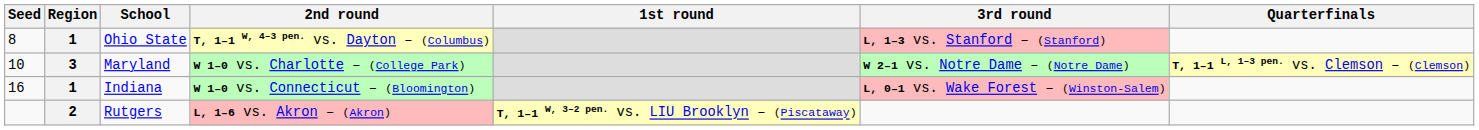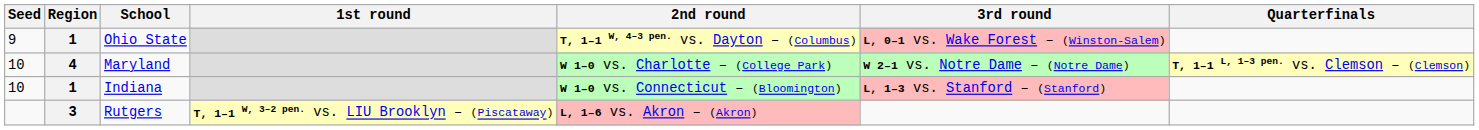 <table class="sortable wikitable" style="white-space:nowrap; font-size:90%;">
 <tr>
 <th>Seed</th>
 <th>Region</th>
 <th>School</th>
+<th>1st round</th>
 <th>2nd round</th>
-<th>1st round</th>
 <th>3rd round</th>
 <th>Quarterfinals</th>
 </tr>
 <tr>
-<td>8</td>
+<td>9</td>
 <th>1</th>
 <td><a href='#'>Ohio State</a></td>
+<td bgcolor=#ddd></td>
 <td style="background:#FFB;"><small><strong>T, 1–1 <sup>W, 4–3 pen.</sup></strong></small> vs. <a href='#'>Dayton</a> – <small>(<a href='#'>Columbus</a>)</small></td>
+<td style="background:#FBB"><small><strong>L, 0–1</strong></small> vs. <a href='#'>Wake Forest</a> – <small>(<a href='#'>Winston-Salem</a>)</small></td>
+<td></td>
+</tr>
+<tr>
+<td>10</td>
+<th>4</th>
+<td><a href='#'>Maryland</a></td>
 <td bgcolor=#ddd></td>
+<td style="background:#bfb;"><small><strong>W 1–0</strong></small> vs. <a href='#'>Charlotte</a> – <small>(<a href='#'>College Park</a>)</small></td>
+<td style="background:#bfb;"><small><strong>W 2–1</strong></small> vs. <a href='#'>Notre Dame</a> – <small>(<a href='#'>Notre Dame</a>)</small></td>
+<td style="background:#FFB;"><small><strong>T, 1–1 <sup>L, 1–3 pen.</sup></strong></small> vs. <a href='#'>Clemson</a> – <small>(<a href='#'>Clemson</a>)</small></td>
+</tr>
+<tr>
+<td>10</td>
+<th>1</th>
+<td><a href='#'>Indiana</a></td>
+<td bgcolor=#ddd></td>
+<td style="background:#bfb;"><small><strong>W 1–0</strong></small> vs. <a href='#'>Connecticut</a> – <small>(<a href='#'>Bloomington</a>)</small></td>
 <td style="background:#FBB"><small><strong>L, 1–3</strong></small> vs. <a href='#'>Stanford</a> – <small>(<a href='#'>Stanford</a>)</small></td>
 <td></td>
 </tr>
 <tr>
-<td>10</td>
+<td></td>
 <th>3</th>
-<td><a href='#'>Maryland</a></td>
-<td style="background:#bfb;"><small><strong>W 1–0</strong></small> vs. <a href='#'>Charlotte</a> – <small>(<a href='#'>College Park</a>)</small></td>
-<td bgcolor=#ddd></td>
-<td style="background:#bfb;"><small><strong>W 2–1</strong></small> vs. <a href='#'>Notre Dame</a> – <small>(<a href='#'>Notre Dame</a>)</small></td>
-<td style="background:#FFB;"><small><strong>T, 1–1 <sup>L, 1–3 pen.</sup></strong></small> vs. <a href='#'>Clemson</a> – <small>(<a href='#'>Clemson</a>)</small></td>
-</tr>
-<tr>
-<td>16</td>
-<th>1</th>
-<td><a href='#'>Indiana</a></td>
-<td style="background:#bfb;"><small><strong>W 1–0</strong></small> vs. <a href='#'>Connecticut</a> – <small>(<a href='#'>Bloomington</a>)</small></td>
-<td bgcolor=#ddd></td>
-<td style="background:#FBB"><small><strong>L, 0–1</strong></small> vs. <a href='#'>Wake Forest</a> – <small>(<a href='#'>Winston-Salem</a>)</small></td>
-<td></td>
-</tr>
-<tr>
-<td></td>
-<th>2</th>
 <td><a href='#'>Rutgers</a></td>
+<td style="background:#FFB;"><small><strong>T, 1–1 <sup>W, 3–2 pen.</sup></strong></small> vs. <a href='#'>LIU Brooklyn</a> – <small>(<a href='#'>Piscataway</a>)</small></td>
 <td style="background:#FBB"><small><strong>L, 1–6</strong></small> vs. <a href='#'>Akron</a> – <small>(<a href='#'>Akron</a>)</small></td>
-<td style="background:#FFB;"><small><strong>T, 1–1 <sup>W, 3–2 pen.</sup></strong></small> vs. <a href='#'>LIU Brooklyn</a> – <small>(<a href='#'>Piscataway</a>)</small></td>
 <td></td>
 <td></td>
 </tr>
 </table>
